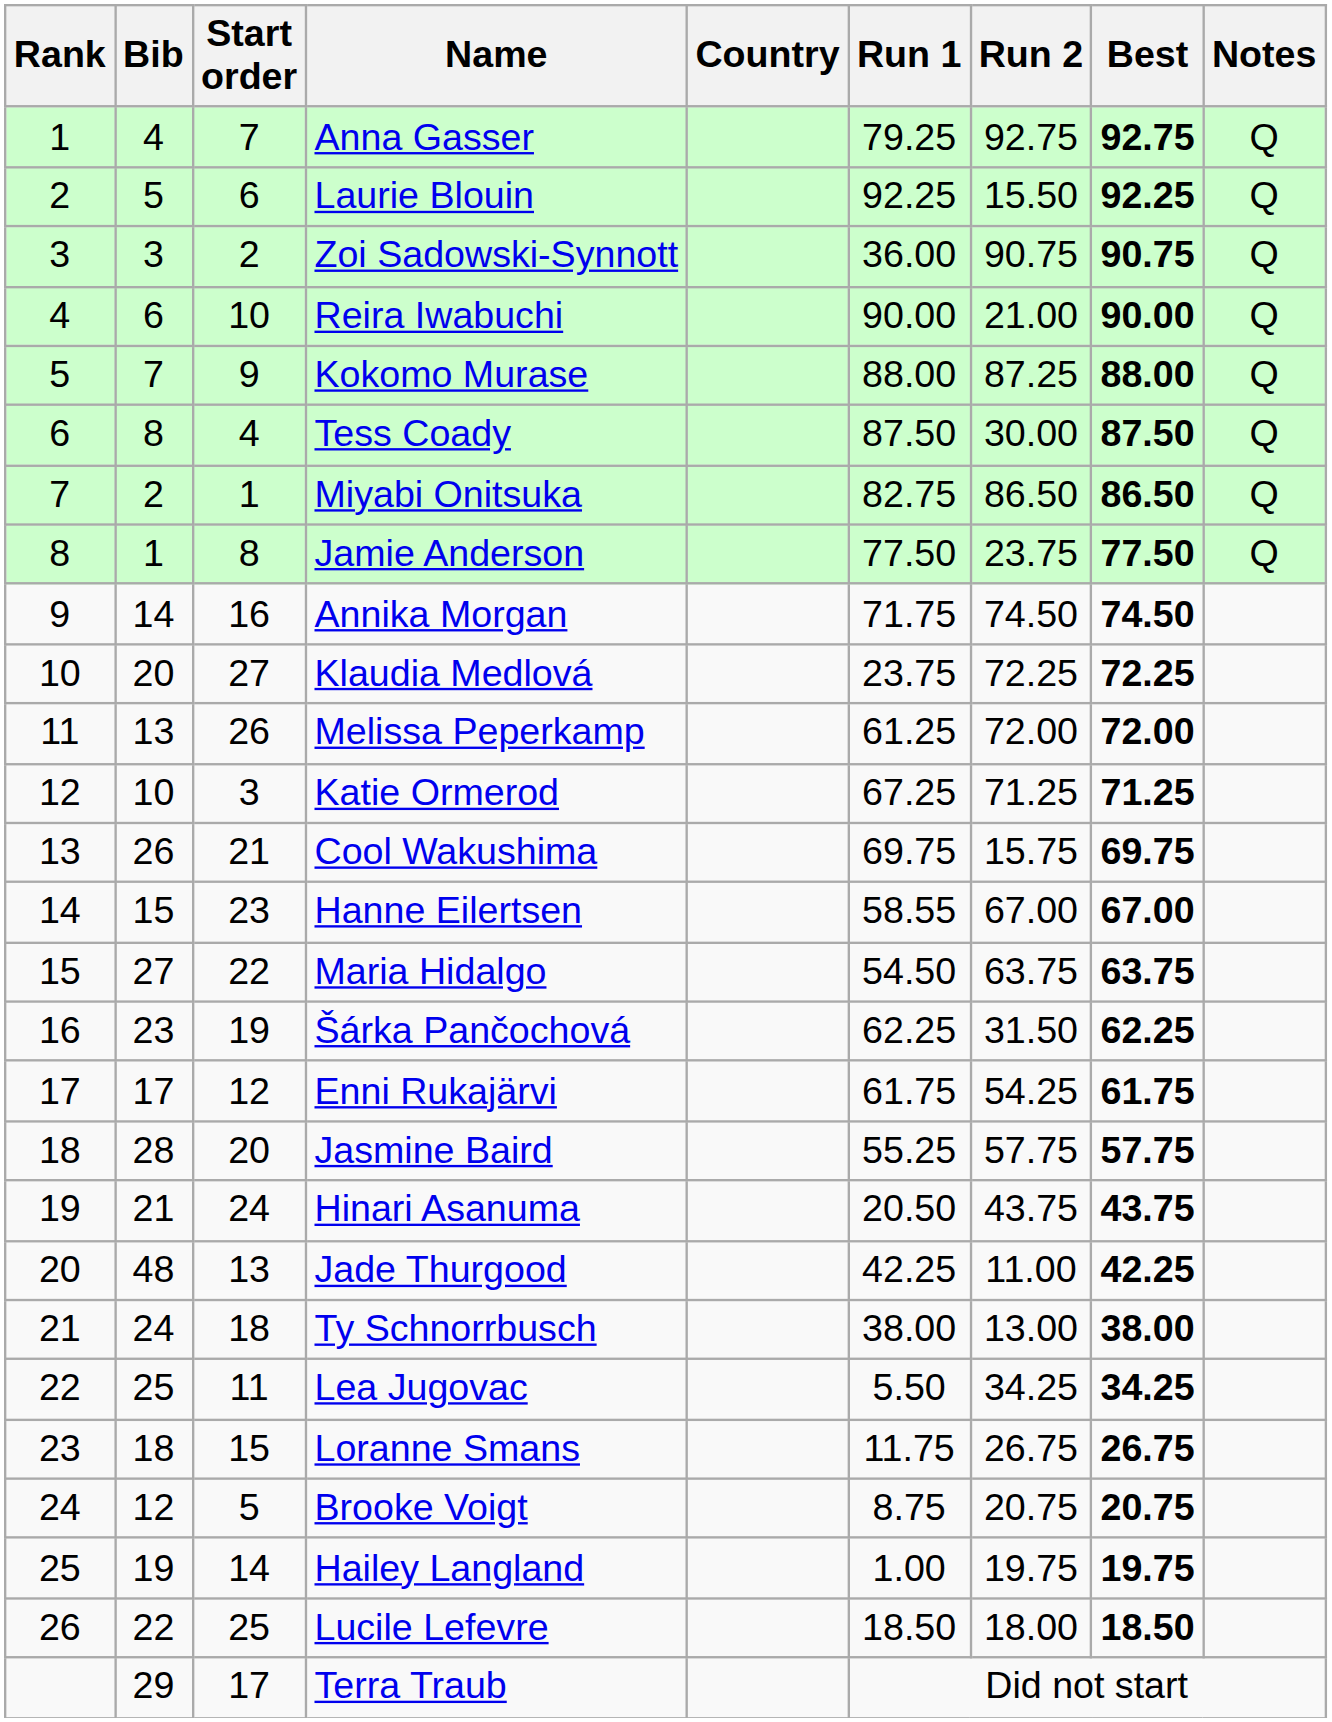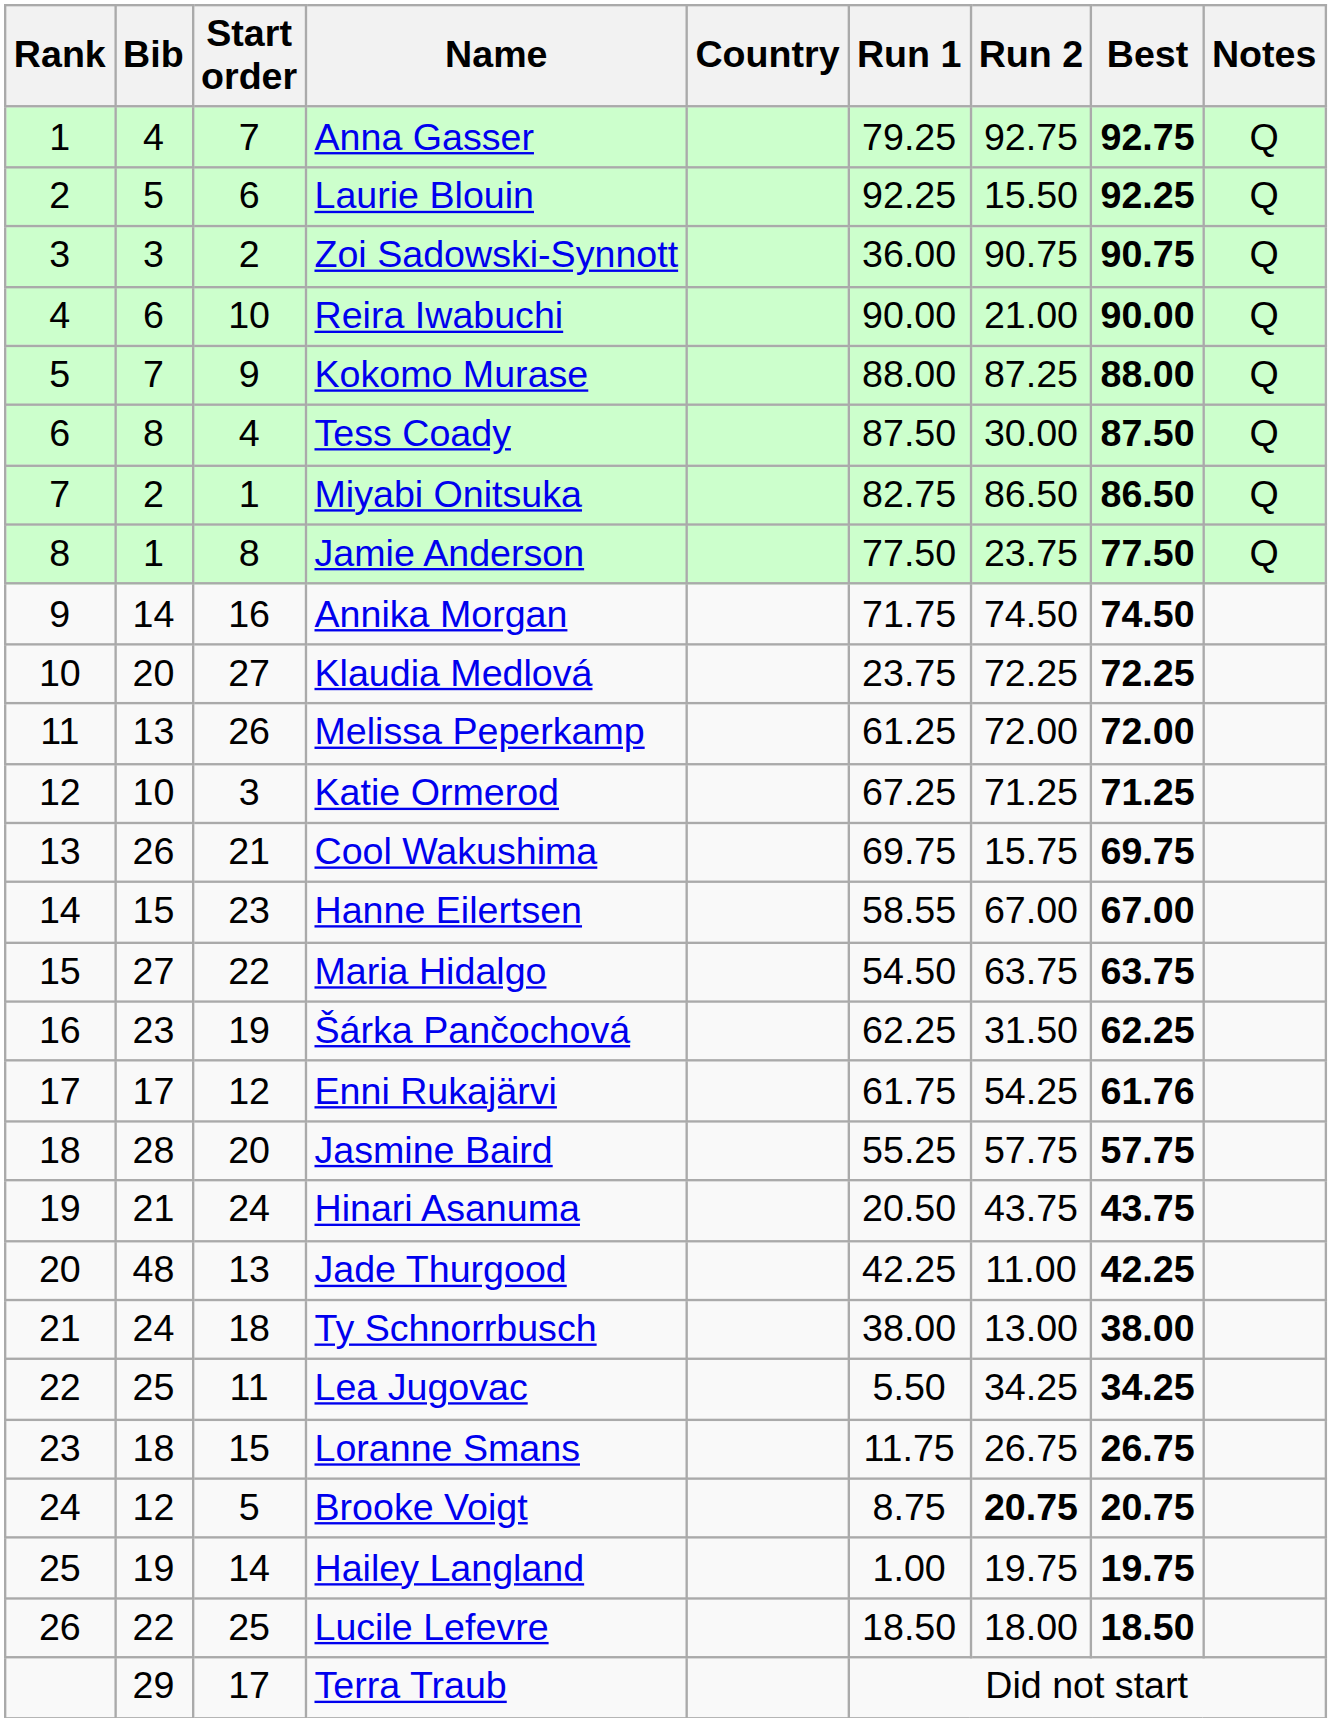 <table class="wikitable sortable" style="text-align:center">
 <tr>
 <th>Rank</th>
 <th>Bib</th>
 <th>Start<br>order</th>
 <th>Name</th>
 <th>Country</th>
 <th>Run 1</th>
 <th>Run 2</th>
 <th>Best</th>
 <th>Notes</th>
 </tr>
 <tr bgcolor=ccffcc>
 <td>1</td>
 <td>4</td>
 <td>7</td>
 <td align=left><a href='#'>Anna Gasser</a></td>
 <td align=left></td>
 <td>79.25</td>
 <td>92.75</td>
 <td><strong>92.75</strong></td>
 <td>Q</td>
 </tr>
 <tr bgcolor=ccffcc>
 <td>2</td>
 <td>5</td>
 <td>6</td>
 <td align=left><a href='#'>Laurie Blouin</a></td>
 <td align=left></td>
 <td>92.25</td>
 <td>15.50</td>
 <td><strong>92.25</strong></td>
 <td>Q</td>
 </tr>
 <tr bgcolor=ccffcc>
 <td>3</td>
 <td>3</td>
 <td>2</td>
 <td align=left><a href='#'>Zoi Sadowski-Synnott</a></td>
 <td align=left></td>
 <td>36.00</td>
 <td>90.75</td>
 <td><strong>90.75</strong></td>
 <td>Q</td>
 </tr>
 <tr bgcolor=ccffcc>
 <td>4</td>
 <td>6</td>
 <td>10</td>
 <td align=left><a href='#'>Reira Iwabuchi</a></td>
 <td align=left></td>
 <td>90.00</td>
 <td>21.00</td>
 <td><strong>90.00</strong></td>
 <td>Q</td>
 </tr>
 <tr bgcolor=ccffcc>
 <td>5</td>
 <td>7</td>
 <td>9</td>
 <td align=left><a href='#'>Kokomo Murase</a></td>
 <td align=left></td>
 <td>88.00</td>
 <td>87.25</td>
 <td><strong>88.00</strong></td>
 <td>Q</td>
 </tr>
 <tr bgcolor=ccffcc>
 <td>6</td>
 <td>8</td>
 <td>4</td>
 <td align=left><a href='#'>Tess Coady</a></td>
 <td align=left></td>
 <td>87.50</td>
 <td>30.00</td>
 <td><strong>87.50</strong></td>
 <td>Q</td>
 </tr>
 <tr bgcolor=ccffcc>
 <td>7</td>
 <td>2</td>
 <td>1</td>
 <td align=left><a href='#'>Miyabi Onitsuka</a></td>
 <td align=left></td>
 <td>82.75</td>
 <td>86.50</td>
 <td><strong>86.50</strong></td>
 <td>Q</td>
 </tr>
 <tr bgcolor=ccffcc>
 <td>8</td>
 <td>1</td>
 <td>8</td>
 <td align=left><a href='#'>Jamie Anderson</a></td>
 <td align=left></td>
 <td>77.50</td>
 <td>23.75</td>
 <td><strong>77.50</strong></td>
 <td>Q</td>
 </tr>
 <tr>
 <td>9</td>
 <td>14</td>
 <td>16</td>
 <td align=left><a href='#'>Annika Morgan</a></td>
 <td align=left></td>
 <td>71.75</td>
 <td>74.50</td>
 <td><strong>74.50</strong></td>
 <td></td>
 </tr>
 <tr>
 <td>10</td>
 <td>20</td>
 <td>27</td>
 <td align=left><a href='#'>Klaudia Medlová</a></td>
 <td align=left></td>
 <td>23.75</td>
 <td>72.25</td>
 <td><strong>72.25</strong></td>
 <td></td>
 </tr>
 <tr>
 <td>11</td>
 <td>13</td>
 <td>26</td>
 <td align=left><a href='#'>Melissa Peperkamp</a></td>
 <td align=left></td>
 <td>61.25</td>
 <td>72.00</td>
 <td><strong>72.00</strong></td>
 <td></td>
 </tr>
 <tr>
 <td>12</td>
 <td>10</td>
 <td>3</td>
 <td align=left><a href='#'>Katie Ormerod</a></td>
 <td align=left></td>
 <td>67.25</td>
 <td>71.25</td>
 <td><strong>71.25</strong></td>
 <td></td>
 </tr>
 <tr>
 <td>13</td>
 <td>26</td>
 <td>21</td>
 <td align=left><a href='#'>Cool Wakushima</a></td>
 <td align=left></td>
 <td>69.75</td>
 <td>15.75</td>
 <td><strong>69.75</strong></td>
 <td></td>
 </tr>
 <tr>
 <td>14</td>
 <td>15</td>
 <td>23</td>
 <td align=left><a href='#'>Hanne Eilertsen</a></td>
 <td align=left></td>
 <td>58.55</td>
 <td>67.00</td>
 <td><strong>67.00</strong></td>
 <td></td>
 </tr>
 <tr>
 <td>15</td>
 <td>27</td>
 <td>22</td>
 <td align=left><a href='#'>Maria Hidalgo</a></td>
 <td align=left></td>
 <td>54.50</td>
 <td>63.75</td>
 <td><strong>63.75</strong></td>
 <td></td>
 </tr>
 <tr>
 <td>16</td>
 <td>23</td>
 <td>19</td>
 <td align=left><a href='#'>Šárka Pančochová</a></td>
 <td align=left></td>
 <td>62.25</td>
 <td>31.50</td>
 <td><strong>62.25</strong></td>
 <td></td>
 </tr>
 <tr>
 <td>17</td>
 <td>17</td>
 <td>12</td>
 <td align=left><a href='#'>Enni Rukajärvi</a></td>
 <td align=left></td>
 <td>61.75</td>
 <td>54.25</td>
-<td><strong>61.75</strong></td>
+<td><strong>61.76</strong></td>
 <td></td>
 </tr>
 <tr>
 <td>18</td>
 <td>28</td>
 <td>20</td>
 <td align=left><a href='#'>Jasmine Baird</a></td>
 <td align=left></td>
 <td>55.25</td>
 <td>57.75</td>
 <td><strong>57.75</strong></td>
 <td></td>
 </tr>
 <tr>
 <td>19</td>
 <td>21</td>
 <td>24</td>
 <td align=left><a href='#'>Hinari Asanuma</a></td>
 <td align=left></td>
 <td>20.50</td>
 <td>43.75</td>
 <td><strong>43.75</strong></td>
 <td></td>
 </tr>
 <tr>
 <td>20</td>
 <td>48</td>
 <td>13</td>
 <td align=left><a href='#'>Jade Thurgood</a></td>
 <td align=left></td>
 <td>42.25</td>
 <td>11.00</td>
 <td><strong>42.25</strong></td>
 <td></td>
 </tr>
 <tr>
 <td>21</td>
 <td>24</td>
 <td>18</td>
 <td align=left><a href='#'>Ty Schnorrbusch</a></td>
 <td align=left></td>
 <td>38.00</td>
 <td>13.00</td>
 <td><strong>38.00</strong></td>
 <td></td>
 </tr>
 <tr>
 <td>22</td>
 <td>25</td>
 <td>11</td>
 <td align=left><a href='#'>Lea Jugovac</a></td>
 <td align=left></td>
 <td>5.50</td>
 <td>34.25</td>
 <td><strong>34.25</strong></td>
 <td></td>
 </tr>
 <tr>
 <td>23</td>
 <td>18</td>
 <td>15</td>
 <td align=left><a href='#'>Loranne Smans</a></td>
 <td align=left></td>
 <td>11.75</td>
 <td>26.75</td>
 <td><strong>26.75</strong></td>
 <td></td>
 </tr>
 <tr>
 <td>24</td>
 <td>12</td>
 <td>5</td>
 <td align=left><a href='#'>Brooke Voigt</a></td>
 <td align=left></td>
 <td>8.75</td>
-<td>20.75</td>
+<td><strong>20.75</strong></td>
 <td><strong>20.75</strong></td>
 <td></td>
 </tr>
 <tr>
 <td>25</td>
 <td>19</td>
 <td>14</td>
 <td align=left><a href='#'>Hailey Langland</a></td>
 <td align=left></td>
 <td>1.00</td>
 <td>19.75</td>
 <td><strong>19.75</strong></td>
 <td></td>
 </tr>
 <tr>
 <td>26</td>
 <td>22</td>
 <td>25</td>
 <td align=left><a href='#'>Lucile Lefevre</a></td>
 <td align=left></td>
 <td>18.50</td>
 <td>18.00</td>
 <td><strong>18.50</strong></td>
 <td></td>
 </tr>
 <tr>
 <td></td>
 <td>29</td>
 <td>17</td>
 <td align=left><a href='#'>Terra Traub</a></td>
 <td align=left></td>
 <td colspan=4>Did not start</td>
 </tr>
 </table>
